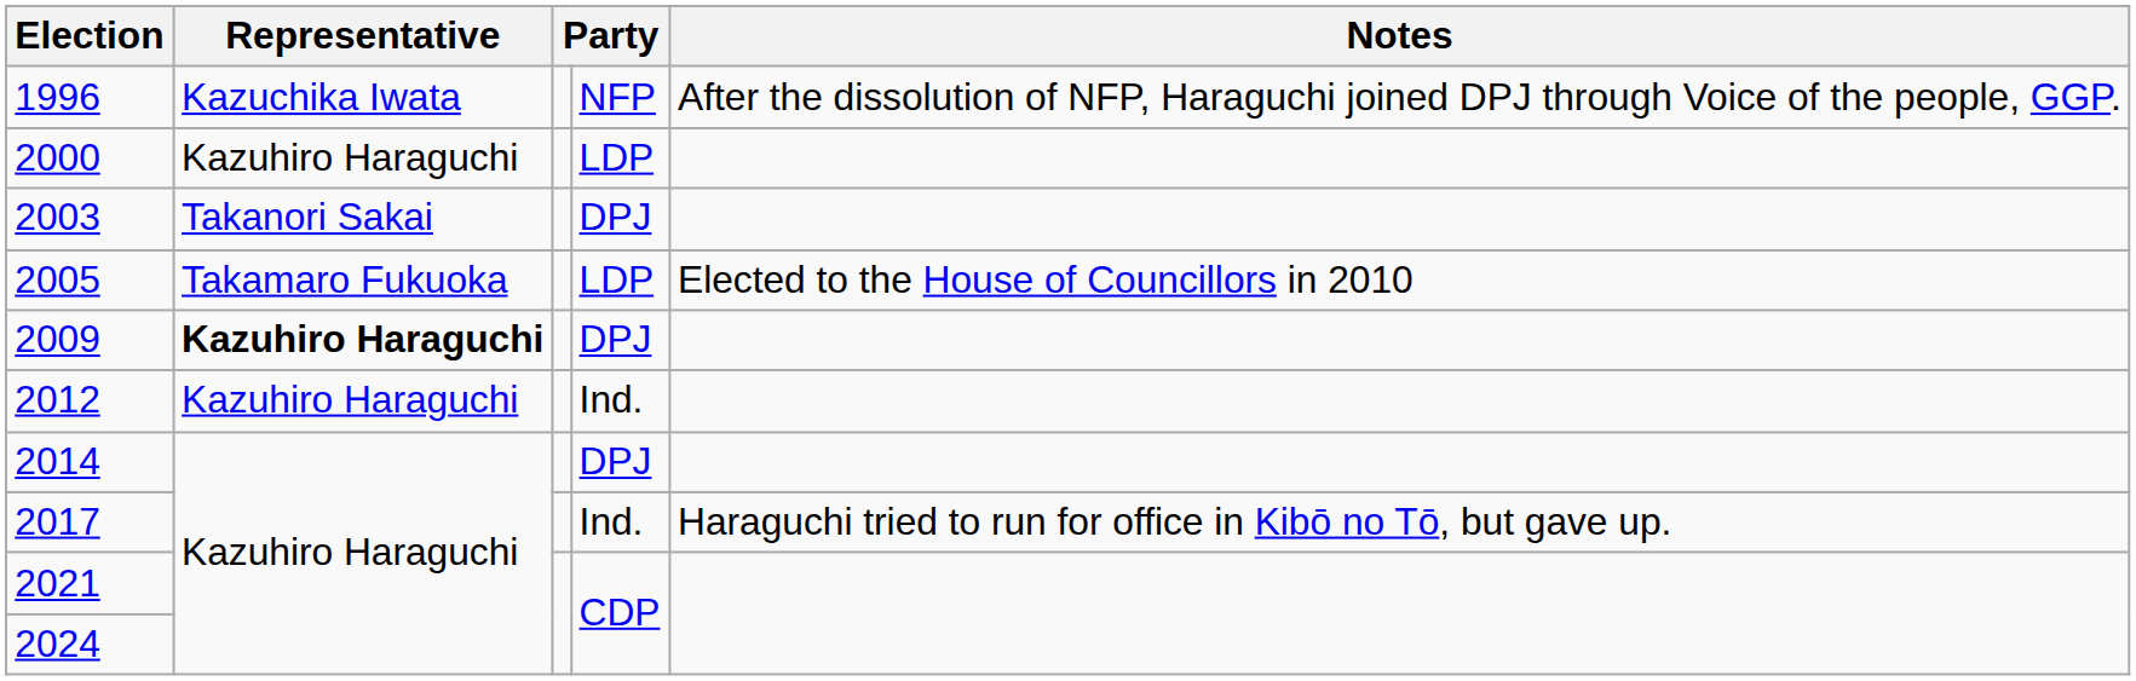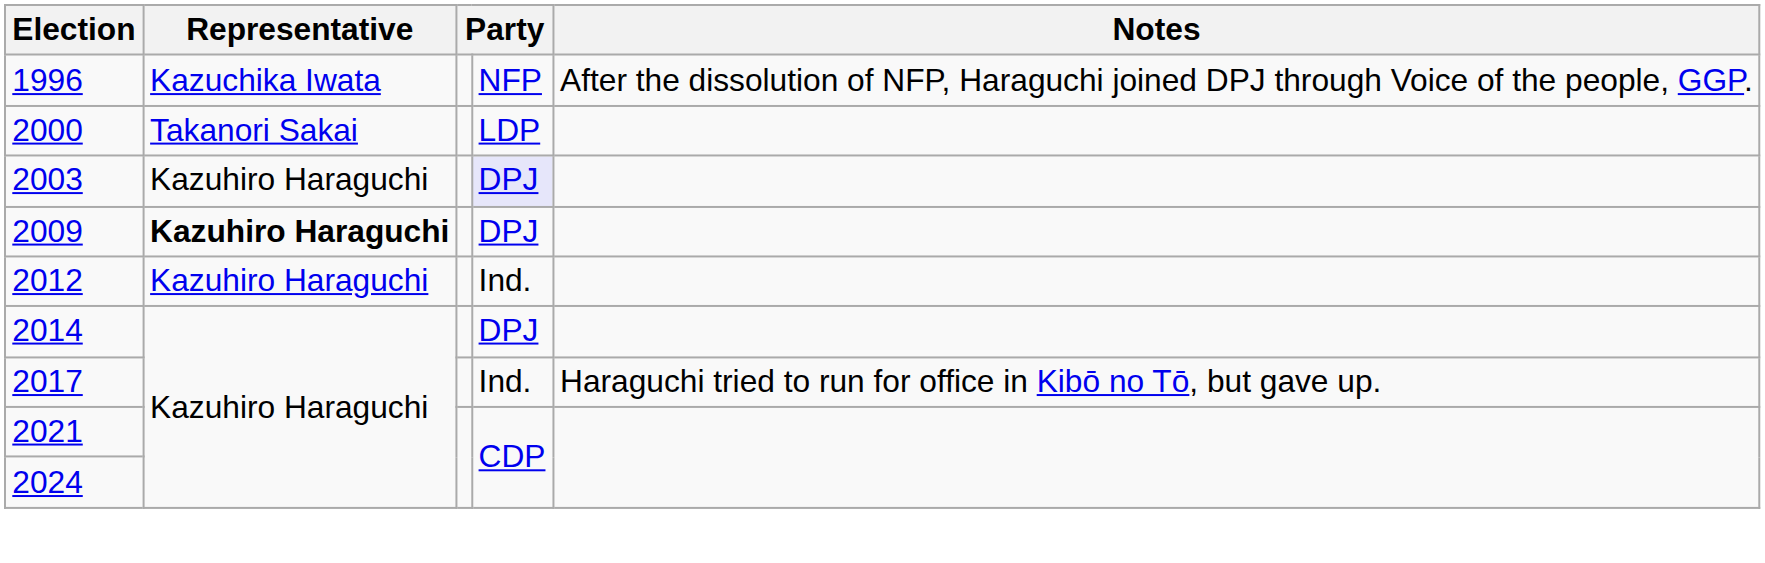 <table class=wikitable>
 <tr>
 <th>Election</th>
 <th>Representative</th>
 <th colspan=2>Party</th>
 <th>Notes</th>
 </tr>
 <tr>
 <td><a href='#'>1996</a></td>
 <td><a href='#'>Kazuchika Iwata</a></td>
 <td bgcolor=></td>
 <td><a href='#'>NFP</a></td>
 <td>After the dissolution of NFP, Haraguchi joined DPJ through Voice of the people, <a href='#'>GGP</a>.</td>
 </tr>
 <tr>
 <td><a href='#'>2000</a></td>
-<td>Kazuhiro Haraguchi</td>
+<td><a href='#'>Takanori Sakai</a></td>
 <td bgcolor=></td>
 <td><a href='#'>LDP</a></td>
 <td></td>
 </tr>
 <tr>
 <td><a href='#'>2003</a></td>
-<td><a href='#'>Takanori Sakai</a></td>
+<td>Kazuhiro Haraguchi</td>
 <td bgcolor=></td>
-<td><a href='#'>DPJ</a></td>
+<td style="background: lavender;"><a href='#'>DPJ</a></td>
 <td></td>
-</tr>
-<tr>
-<td><a href='#'>2005</a></td>
-<td><a href='#'>Takamaro Fukuoka</a></td>
-<td bgcolor=></td>
-<td><a href='#'>LDP</a></td>
-<td>Elected to the <a href='#'>House of Councillors</a> in 2010</td>
 </tr>
 <tr>
 <td><a href='#'>2009</a></td>
 <td><strong>Kazuhiro Haraguchi</strong></td>
 <td bgcolor=></td>
 <td><a href='#'>DPJ</a></td>
 <td></td>
 </tr>
 <tr>
 <td><a href='#'>2012</a></td>
 <td><a href='#'>Kazuhiro Haraguchi</a></td>
 <td bgcolor=></td>
 <td>Ind.</td>
 <td></td>
 </tr>
 <tr>
 <td><a href='#'>2014</a></td>
 <td rowspan=4>Kazuhiro Haraguchi</td>
 <td bgcolor=></td>
 <td><a href='#'>DPJ</a></td>
 <td></td>
 </tr>
 <tr>
 <td><a href='#'>2017</a></td>
 <td bgcolor=></td>
 <td>Ind.</td>
 <td>Haraguchi tried to run for office in <a href='#'>Kibō no Tō</a>, but gave up.</td>
 </tr>
 <tr>
 <td><a href='#'>2021</a></td>
 <td rowspan=2 bgcolor=></td>
 <td rowspan=2><a href='#'>CDP</a></td>
 <td rowspan=2></td>
 </tr>
 <tr>
 <td><a href='#'>2024</a></td>
 </tr>
 </table>
